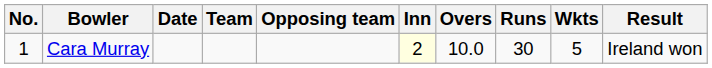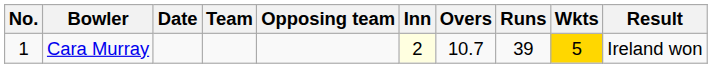 <table class="wikitable">
 <tr align=center>
 <th>No.</th>
 <th>Bowler</th>
 <th>Date</th>
 <th>Team</th>
 <th>Opposing team</th>
 <th>Inn</th>
 <th>Overs</th>
 <th>Runs</th>
 <th>Wkts</th>
 <th>Result</th>
 </tr>
 <tr align="center">
 <td scope="row">1</td>
 <td><a href='#'>Cara Murray</a></td>
 <td></td>
 <td></td>
 <td></td>
 <td style="background: lightyellow;">2</td>
-<td>10.0</td>
-<td>30</td>
-<td>5</td>
+<td>10.7</td>
+<td>39</td>
+<td style="background: gold;">5</td>
 <td>Ireland won</td>
 </tr>
 </table>
